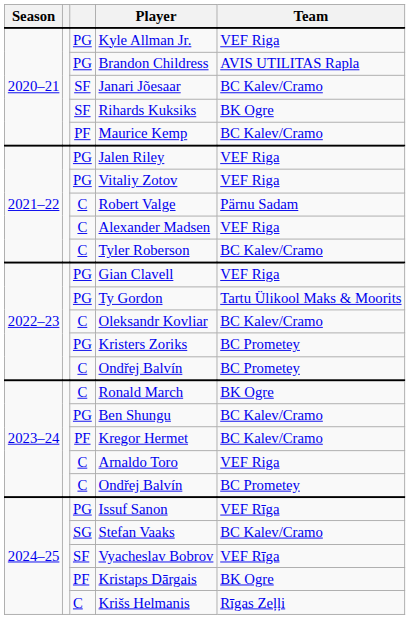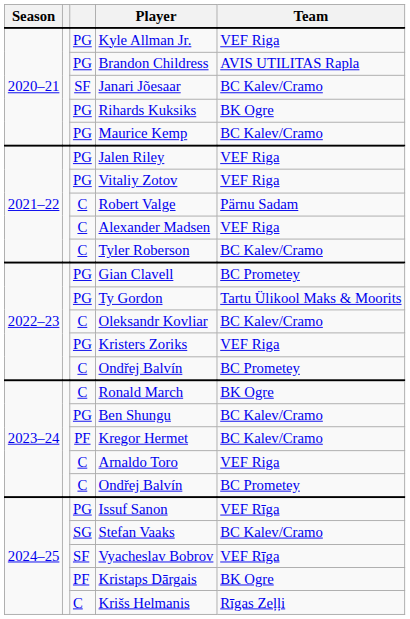 <table class="wikitable">
 <tr>
 <th>Season</th>
 <th></th>
 <th></th>
 <th>Player</th>
 <th>Team</th>
 </tr>
 <tr style = "border-top:2px solid black;">
 <td rowspan=5 align="center"><a href='#'>2020–21</a></td>
 <td rowspan=5 align="center"></td>
 <td align="center"><a href='#'>PG</a></td>
 <td> <a href='#'>Kyle Allman Jr.</a></td>
 <td> <a href='#'>VEF Riga</a></td>
 </tr>
 <tr>
 <td align="center"><a href='#'>PG</a></td>
 <td> <a href='#'>Brandon Childress</a></td>
 <td> <a href='#'>AVIS UTILITAS Rapla</a></td>
 </tr>
 <tr>
 <td align="center"><a href='#'>SF</a></td>
 <td> <a href='#'>Janari Jõesaar</a></td>
 <td> <a href='#'>BC Kalev/Cramo</a></td>
 </tr>
 <tr>
-<td align="center"><a href='#'>SF</a></td>
+<td align="center"><a href='#'>PG</a></td>
 <td> <a href='#'>Rihards Kuksiks</a></td>
 <td> <a href='#'>BK Ogre</a></td>
 </tr>
 <tr>
-<td align="center"><a href='#'>PF</a></td>
+<td align="center"><a href='#'>PG</a></td>
 <td> <a href='#'>Maurice Kemp</a></td>
 <td> <a href='#'>BC Kalev/Cramo</a></td>
 </tr>
 <tr>
 </tr>
 <tr style = "border-top:2px solid black;">
 <td rowspan=5 align="center"><a href='#'>2021–22</a></td>
 <td rowspan=5 align="center"></td>
 <td align="center"><a href='#'>PG</a></td>
 <td> <a href='#'>Jalen Riley</a></td>
 <td> <a href='#'>VEF Riga</a></td>
 </tr>
 <tr>
 <td align="center"><a href='#'>PG</a></td>
 <td> <a href='#'>Vitaliy Zotov</a></td>
 <td> <a href='#'>VEF Riga</a></td>
 </tr>
 <tr>
 <td align="center"><a href='#'>C</a></td>
 <td> <a href='#'>Robert Valge</a></td>
 <td> <a href='#'>Pärnu Sadam</a></td>
 </tr>
 <tr>
 <td align="center"><a href='#'>C</a></td>
 <td> <a href='#'>Alexander Madsen</a></td>
 <td> <a href='#'>VEF Riga</a></td>
 </tr>
 <tr>
 <td align="center"><a href='#'>C</a></td>
 <td> <a href='#'>Tyler Roberson</a></td>
 <td> <a href='#'>BC Kalev/Cramo</a></td>
 </tr>
 <tr>
 </tr>
 <tr style = "border-top:2px solid black;">
 <td rowspan=5 align="center"><a href='#'>2022–23</a></td>
 <td rowspan=5 align="center"></td>
 <td align="center"><a href='#'>PG</a></td>
 <td> <a href='#'>Gian Clavell</a></td>
-<td> <a href='#'>VEF Riga</a></td>
+<td> <a href='#'>BC Prometey</a></td>
 </tr>
 <tr>
 <td align="center"><a href='#'>PG</a></td>
 <td> <a href='#'>Ty Gordon</a></td>
 <td> <a href='#'>Tartu Ülikool Maks & Moorits</a></td>
 </tr>
 <tr>
 <td align="center"><a href='#'>C</a></td>
 <td> <a href='#'>Oleksandr Kovliar</a></td>
 <td> <a href='#'>BC Kalev/Cramo</a></td>
 </tr>
 <tr>
 <td align="center"><a href='#'>PG</a></td>
 <td> <a href='#'>Kristers Zoriks</a></td>
-<td> <a href='#'>BC Prometey</a></td>
+<td> <a href='#'>VEF Riga</a></td>
 </tr>
 <tr>
 <td align="center"><a href='#'>C</a></td>
 <td> <a href='#'>Ondřej Balvín</a></td>
 <td> <a href='#'>BC Prometey</a></td>
 </tr>
 <tr>
 </tr>
 <tr style = "border-top:2px solid black;">
 <td rowspan=5 align="center"><a href='#'>2023–24</a></td>
 <td rowspan=5 align="center"></td>
 <td align="center"><a href='#'>C</a></td>
 <td> <a href='#'>Ronald March</a></td>
 <td> <a href='#'>BK Ogre</a></td>
 </tr>
 <tr>
 <td align="center"><a href='#'>PG</a></td>
 <td> <a href='#'>Ben Shungu</a></td>
 <td> <a href='#'>BC Kalev/Cramo</a></td>
 </tr>
 <tr>
 <td align="center"><a href='#'>PF</a></td>
 <td> <a href='#'>Kregor Hermet</a></td>
 <td> <a href='#'>BC Kalev/Cramo</a></td>
 </tr>
 <tr>
 <td align="center"><a href='#'>C</a></td>
 <td> <a href='#'>Arnaldo Toro</a></td>
 <td> <a href='#'>VEF Riga</a></td>
 </tr>
 <tr>
 <td align="center"><a href='#'>C</a></td>
 <td> <a href='#'>Ondřej Balvín</a></td>
 <td> <a href='#'>BC Prometey</a></td>
 </tr>
 <tr>
 </tr>
 <tr style = "border-top:2px solid black;">
 <td rowspan=5 align="center"><a href='#'>2024–25</a></td>
 <td rowspan=5 align="center"></td>
 <td style="text-align:left;"><a href='#'>PG</a></td>
 <td> <a href='#'>Issuf Sanon</a></td>
 <td> <a href='#'>VEF Rīga</a></td>
 </tr>
 <tr>
 <td style="text-align:left;"><a href='#'>SG</a></td>
 <td> <a href='#'>Stefan Vaaks</a></td>
 <td>  <a href='#'>BC Kalev/Cramo</a></td>
 </tr>
 <tr>
 <td style="text-align:left;"><a href='#'>SF</a></td>
 <td> <a href='#'>Vyacheslav Bobrov</a></td>
 <td> <a href='#'>VEF Rīga</a></td>
 </tr>
 <tr>
 <td style="text-align:left;"><a href='#'>PF</a></td>
 <td> <a href='#'>Kristaps Dārgais</a></td>
 <td> <a href='#'>BK Ogre</a></td>
 </tr>
 <tr>
 <td style="text-align:left;"><a href='#'>C</a></td>
 <td> <a href='#'>Krišs Helmanis</a></td>
 <td> <a href='#'>Rīgas Zeļļi</a></td>
 </tr>
 </table>
